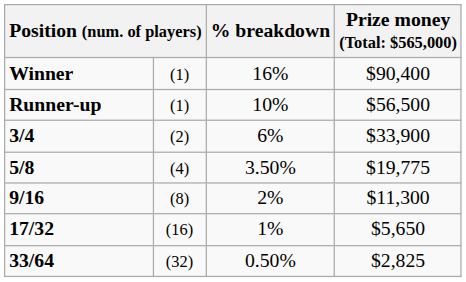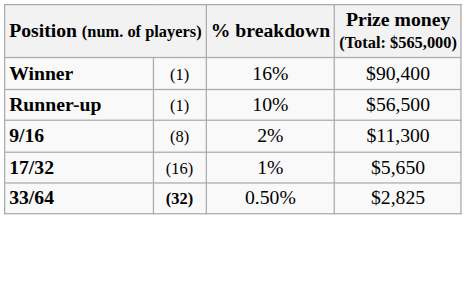 <table class="wikitable">
 <tr>
 <th colspan=2>Position <small>(num. of players)</small></th>
 <th>% breakdown</th>
 <th>Prize money<br><small>(Total: $565,000)</small></th>
 </tr>
 <tr>
 <td><strong>Winner</strong></td>
 <td align=center><small>(1)</small></td>
 <td align=center>16%</td>
 <td align=center>$90,400</td>
 </tr>
 <tr>
 <td><strong>Runner-up</strong></td>
 <td align=center><small>(1)</small></td>
 <td align=center>10%</td>
 <td align=center>$56,500</td>
 </tr>
 <tr>
-<td><strong>3/4</strong></td>
-<td align=center><small>(2)</small></td>
-<td align=center>6%</td>
-<td align=center>$33,900</td>
-</tr>
-<tr>
-<td><strong>5/8</strong></td>
-<td align=center><small>(4)</small></td>
-<td align=center>3.50%</td>
-<td align=center>$19,775</td>
-</tr>
-<tr>
 <td><strong>9/16</strong></td>
 <td align=center><small>(8)</small></td>
 <td align=center>2%</td>
 <td align=center>$11,300</td>
 </tr>
 <tr>
 <td><strong>17/32</strong></td>
 <td align=center><small>(16)</small></td>
 <td align=center>1%</td>
 <td align=center>$5,650</td>
 </tr>
 <tr>
 <td><strong>33/64</strong></td>
-<td align=center><small>(32)</small></td>
+<td align=center><strong><small>(32)</small></strong></td>
 <td align=center>0.50%</td>
 <td align=center>$2,825</td>
 </tr>
 </table>
